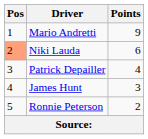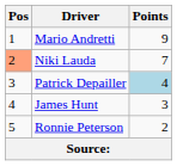 <table class="wikitable" style="font-size: 95%;">
 <tr>
 <th>Pos</th>
 <th>Driver</th>
 <th>Points</th>
 </tr>
 <tr>
 <td>1</td>
 <td> <a href='#'>Mario Andretti</a></td>
 <td align="right">9</td>
 </tr>
 <tr>
 <td style="background: lightsalmon;">2</td>
 <td> <a href='#'>Niki Lauda</a></td>
-<td align="right">6</td>
+<td align="right">7</td>
 </tr>
 <tr>
 <td>3</td>
 <td> <a href='#'>Patrick Depailler</a></td>
-<td align="right">4</td>
+<td align="right" style="background: lightblue;">4</td>
 </tr>
 <tr>
 <td>4</td>
 <td> <a href='#'>James Hunt</a></td>
 <td align="right">3</td>
 </tr>
 <tr>
 <td>5</td>
 <td> <a href='#'>Ronnie Peterson</a></td>
 <td align="right">2</td>
 </tr>
 <tr>
 <th colspan=3>Source:</th>
 </tr>
 </table>
